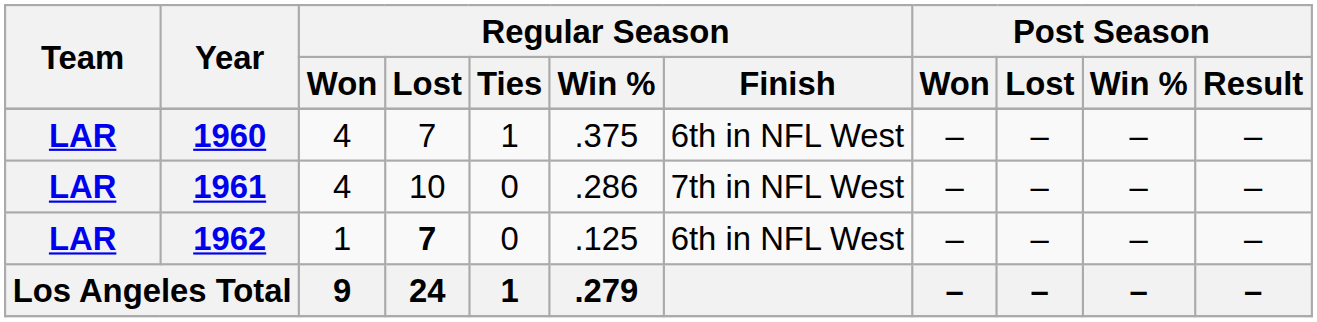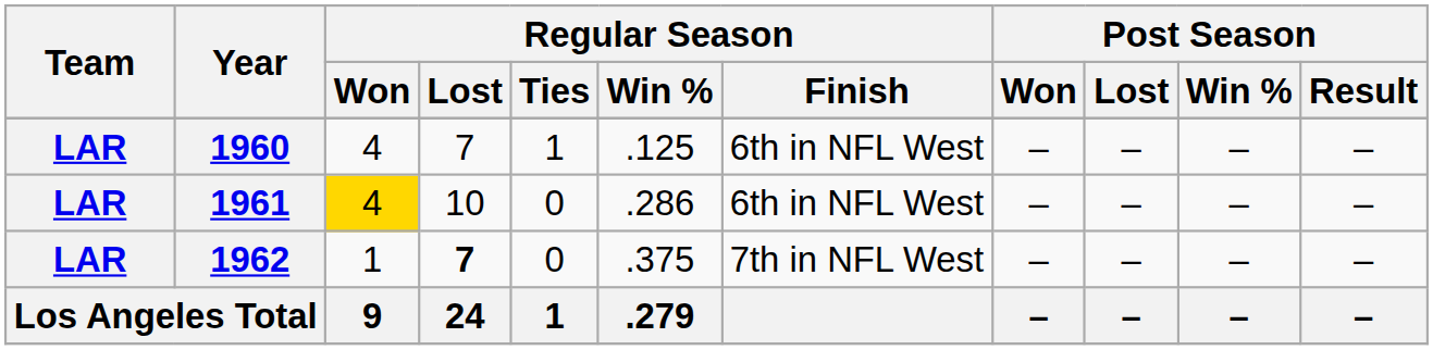 <table class="wikitable" style="font-size: 95%; text-align:center;">
 <tr>
 <th rowspan="2">Team</th>
 <th rowspan="2">Year</th>
 <th colspan="5">Regular Season</th>
 <th colspan="14">Post Season</th>
 </tr>
 <tr>
 <th>Won</th>
 <th>Lost</th>
 <th>Ties</th>
 <th>Win %</th>
 <th>Finish</th>
 <th>Won</th>
 <th>Lost</th>
 <th>Win %</th>
 <th>Result</th>
 </tr>
 <tr>
 </tr>
 <tr>
 <th><a href='#'>LAR</a></th>
 <th><a href='#'>1960</a></th>
 <td>4</td>
 <td>7</td>
 <td>1</td>
-<td>.375</td>
+<td>.125</td>
 <td>6th in NFL West</td>
 <td>–</td>
 <td>–</td>
 <td>–</td>
 <td>–</td>
 </tr>
 <tr>
 <th><a href='#'>LAR</a></th>
 <th><a href='#'>1961</a></th>
-<td>4</td>
+<td style="background: gold;">4</td>
 <td>10</td>
 <td>0</td>
 <td>.286</td>
-<td>7th in NFL West</td>
+<td>6th in NFL West</td>
 <td>–</td>
 <td>–</td>
 <td>–</td>
 <td>–</td>
 </tr>
 <tr>
 <th><a href='#'>LAR</a></th>
 <th><a href='#'>1962</a></th>
 <td>1</td>
 <td><strong>7</strong></td>
 <td>0</td>
-<td>.125</td>
-<td>6th in NFL West</td>
+<td>.375</td>
+<td>7th in NFL West</td>
 <td>–</td>
 <td>–</td>
 <td>–</td>
 <td>–</td>
 </tr>
 <tr>
 <th colspan="2">Los Angeles Total</th>
 <th>9</th>
 <th>24</th>
 <th>1</th>
 <th>.279</th>
 <th></th>
 <th>–</th>
 <th>–</th>
 <th>–</th>
 <th>–</th>
 </tr>
 <tr>
 </tr>
 </table>
